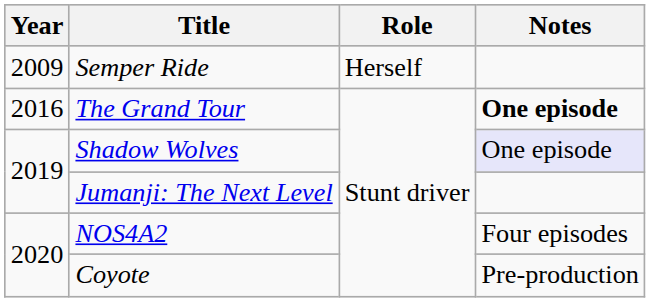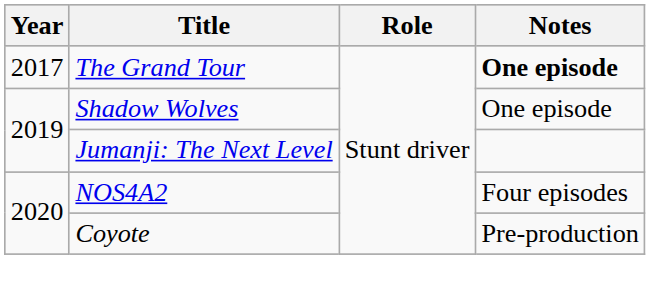 <table class="wikitable">
 <tr>
 <th>Year</th>
 <th>Title</th>
 <th>Role</th>
 <th>Notes</th>
 </tr>
 <tr>
-<td>2009</td>
-<td><em>Semper Ride</em></td>
-<td>Herself</td>
-<td></td>
-</tr>
-<tr>
-<td>2016</td>
+<td>2017</td>
 <td><em><a href='#'>The Grand Tour</a></em></td>
 <td rowspan=5>Stunt driver</td>
 <td><strong>One episode</strong></td>
 </tr>
 <tr>
 <td rowspan=2>2019</td>
 <td><em><a href='#'>Shadow Wolves</a></em></td>
-<td style="background: lavender;">One episode</td>
+<td>One episode</td>
 </tr>
 <tr>
 <td><em><a href='#'>Jumanji: The Next Level</a></em></td>
 <td></td>
 </tr>
 <tr>
 <td rowspan=2>2020</td>
 <td><em><a href='#'>NOS4A2</a></em></td>
 <td>Four episodes</td>
 </tr>
 <tr>
 <td><em>Coyote</em></td>
 <td>Pre-production</td>
 </tr>
 </table>
